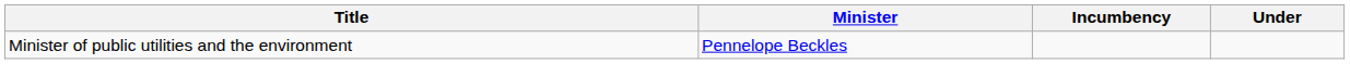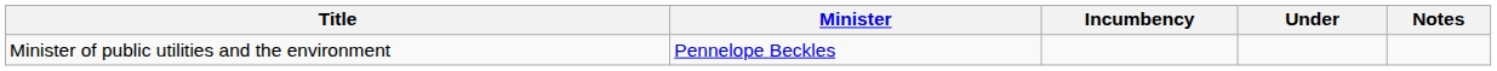 <table class="wikitable" style="width:100%;">
 <tr>
 <th>Title</th>
 <th style="width:25%;"><a href='#'>Minister</a></th>
 <th style="width:160px;">Incumbency</th>
 <th style="width:10%;">Under</th>
+<th style="width:7%;">Notes</th>
 </tr>
 <tr>
 <td>Minister of public utilities and the environment</td>
 <td><a href='#'>Pennelope Beckles</a></td>
 <td></td>
 <td></td>
+<td></td>
 </tr>
 </table>
